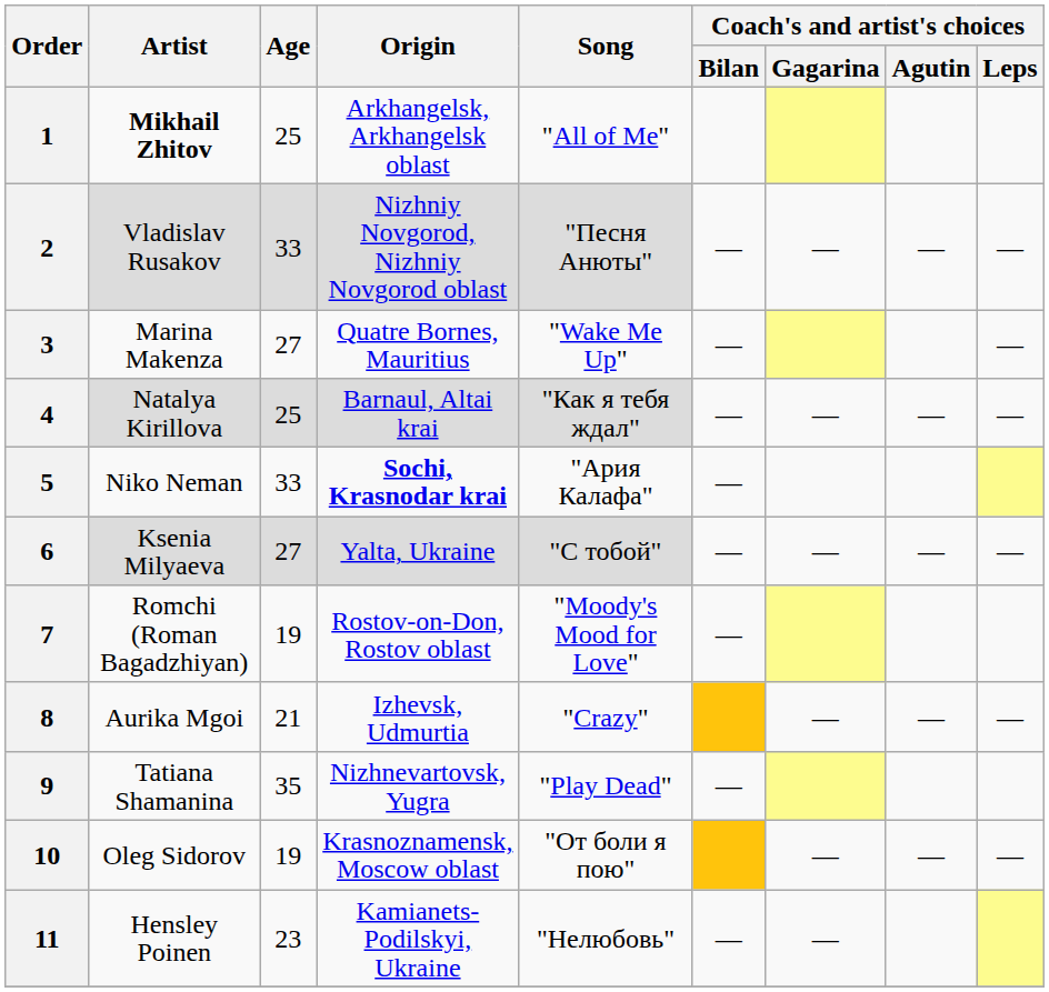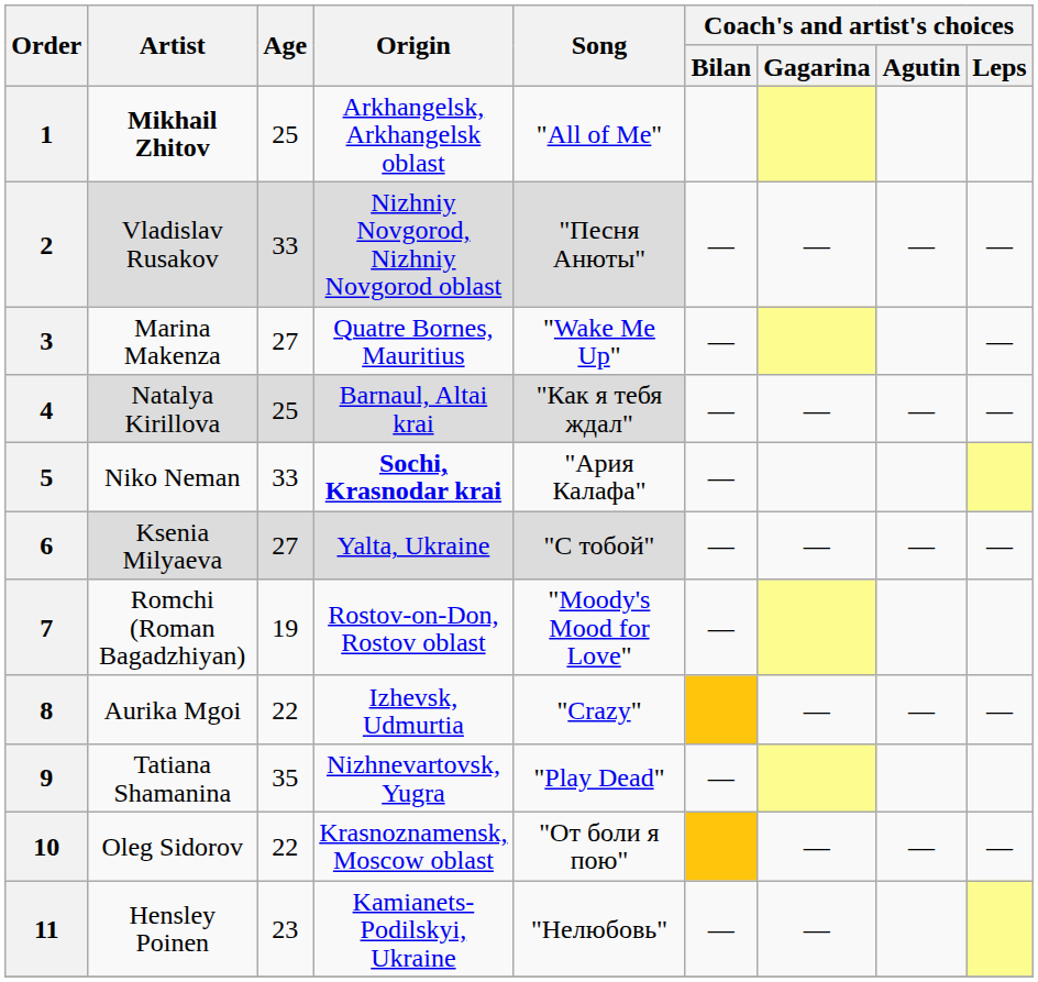 <table class="wikitable" style="text-align:center; line-height:17px; width:100%;">
 <tr>
 <th scope="col" rowspan="2" style="width:04%;">Order</th>
 <th scope="col" rowspan="2" style="width:18%;">Artist</th>
 <th scope="col" rowspan="2" style="width:04%;">Age</th>
 <th scope="col" rowspan="2" style="width:18%;">Origin</th>
 <th scope="col" rowspan="2" style="width:20%;">Song</th>
 <th scope="col" colspan="4" style="width:24%;">Coach's and artist's choices</th>
 </tr>
 <tr>
 <th style="width:06%;">Bilan</th>
 <th style="width:06%;">Gagarina</th>
 <th style="width:06%;">Agutin</th>
 <th style="width:06%;">Leps</th>
 </tr>
 <tr>
 <th>1</th>
 <td><strong>Mikhail Zhitov</strong></td>
 <td>25</td>
 <td><a href='#'>Arkhangelsk, Arkhangelsk oblast</a></td>
 <td>"<a href='#'>All of Me</a>"</td>
 <td><strong></strong></td>
 <td style="background:#fdfc8f;"><strong></strong></td>
 <td><strong></strong></td>
 <td><strong></strong></td>
 </tr>
 <tr>
 <th>2</th>
 <td style="background:#DCDCDC;">Vladislav Rusakov</td>
 <td style="background:#DCDCDC;">33</td>
 <td style="background:#DCDCDC;"><a href='#'>Nizhniy Novgorod, Nizhniy Novgorod oblast</a></td>
 <td style="background:#DCDCDC;">"Песня Анюты"</td>
 <td>—</td>
 <td>—</td>
 <td>—</td>
 <td>—</td>
 </tr>
 <tr>
 <th>3</th>
 <td>Marina Makenza</td>
 <td>27</td>
 <td><a href='#'>Quatre Bornes, Mauritius</a></td>
 <td>"<a href='#'>Wake Me Up</a>"</td>
 <td>—</td>
 <td style="background:#fdfc8f;"><strong></strong></td>
 <td><strong></strong></td>
 <td>—</td>
 </tr>
 <tr>
 <th>4</th>
 <td style="background:#DCDCDC;">Natalya Kirillova</td>
 <td style="background:#DCDCDC;">25</td>
 <td style="background:#DCDCDC;"><a href='#'>Barnaul, Altai krai</a></td>
 <td style="background:#DCDCDC;">"Как я тебя ждал"</td>
 <td>—</td>
 <td>—</td>
 <td>—</td>
 <td>—</td>
 </tr>
 <tr>
 <th>5</th>
 <td>Niko Neman</td>
 <td>33</td>
 <td><strong><a href='#'>Sochi, Krasnodar krai</a></strong></td>
 <td>"Ария Калафа"</td>
 <td>—</td>
 <td><strong></strong></td>
 <td><strong></strong></td>
 <td style="background:#fdfc8f;"><strong></strong></td>
 </tr>
 <tr>
 <th>6</th>
 <td style="background:#DCDCDC;">Ksenia Milyaeva</td>
 <td style="background:#DCDCDC;">27</td>
 <td style="background:#DCDCDC;"><a href='#'>Yalta, Ukraine</a></td>
 <td style="background:#DCDCDC;">"С тобой"</td>
 <td>—</td>
 <td>—</td>
 <td>—</td>
 <td>—</td>
 </tr>
 <tr>
 <th>7</th>
 <td>Romchi (Roman Bagadzhiyan)</td>
 <td>19</td>
 <td><a href='#'>Rostov-on-Don, Rostov oblast</a></td>
 <td>"<a href='#'>Moody's Mood for Love</a>"</td>
 <td>—</td>
 <td style="background:#fdfc8f;"><strong></strong></td>
 <td><strong></strong></td>
 <td><strong></strong></td>
 </tr>
 <tr>
 <th>8</th>
 <td>Aurika Mgoi</td>
-<td>21</td>
+<td>22</td>
 <td><a href='#'>Izhevsk, Udmurtia</a></td>
 <td>"<a href='#'>Crazy</a>"</td>
 <td style="background:#FFC40C;"><strong></strong></td>
 <td>—</td>
 <td>—</td>
 <td>—</td>
 </tr>
 <tr>
 <th>9</th>
 <td>Tatiana Shamanina</td>
 <td>35</td>
 <td><a href='#'>Nizhnevartovsk, Yugra</a></td>
 <td>"<a href='#'>Play Dead</a>"</td>
 <td>—</td>
 <td style="background:#fdfc8f;"><strong></strong></td>
 <td><strong></strong></td>
 <td><strong></strong></td>
 </tr>
 <tr>
 <th>10</th>
 <td>Oleg Sidorov</td>
-<td>19</td>
+<td>22</td>
 <td><a href='#'>Krasnoznamensk, Moscow oblast</a></td>
 <td>"От боли я пою"</td>
 <td style="background:#FFC40C;"><strong></strong></td>
 <td>—</td>
 <td>—</td>
 <td>—</td>
 </tr>
 <tr>
 <th>11</th>
 <td>Hensley Poinen</td>
 <td>23</td>
 <td><a href='#'>Kamianets-Podilskyi, Ukraine</a></td>
 <td>"Нелюбовь"</td>
 <td>—</td>
 <td>—</td>
 <td><strong></strong></td>
 <td style="background:#fdfc8f;"><strong></strong></td>
 </tr>
 <tr>
 </tr>
 </table>
